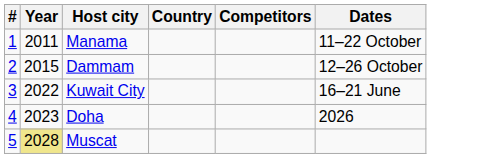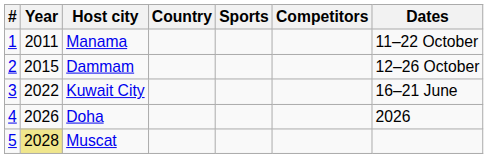 <table class="wikitable">
 <tr>
 <th>#</th>
 <th>Year</th>
 <th>Host city</th>
 <th>Country</th>
+<th>Sports</th>
 <th>Competitors</th>
 <th>Dates</th>
 </tr>
 <tr>
 <td align=center><a href='#'>1</a></td>
 <td align=center>2011</td>
 <td><a href='#'>Manama</a></td>
 <td></td>
 <td align="right"></td>
+<td align="right"></td>
 <td align="left">11–22 October</td>
 </tr>
 <tr>
 <td align=center><a href='#'>2</a></td>
 <td align=center>2015</td>
 <td><a href='#'>Dammam</a></td>
 <td></td>
+<td align="right"></td>
 <td align="right"></td>
 <td align="left">12–26 October</td>
 </tr>
 <tr>
 <td align=center><a href='#'>3</a></td>
 <td align=center>2022</td>
 <td><a href='#'>Kuwait City</a></td>
 <td></td>
 <td align="right"></td>
+<td align="right"></td>
 <td align="left">16–21 June</td>
 </tr>
 <tr>
 <td align=center><a href='#'>4</a></td>
-<td align=center>2023</td>
+<td align=center>2026</td>
 <td><a href='#'>Doha</a></td>
 <td></td>
+<td align="right"></td>
 <td align="center"></td>
 <td align="left">2026</td>
 </tr>
 <tr>
 <td align=center><a href='#'>5</a></td>
 <td style="background: khaki;">2028</td>
 <td><a href='#'>Muscat</a></td>
 <td></td>
 <td></td>
 <td></td>
+<td></td>
 </tr>
 </table>
